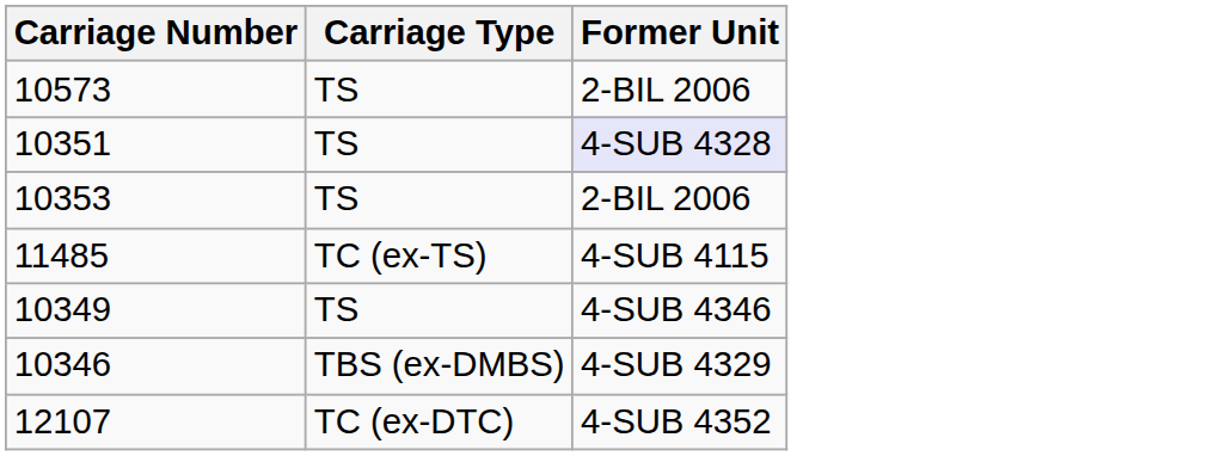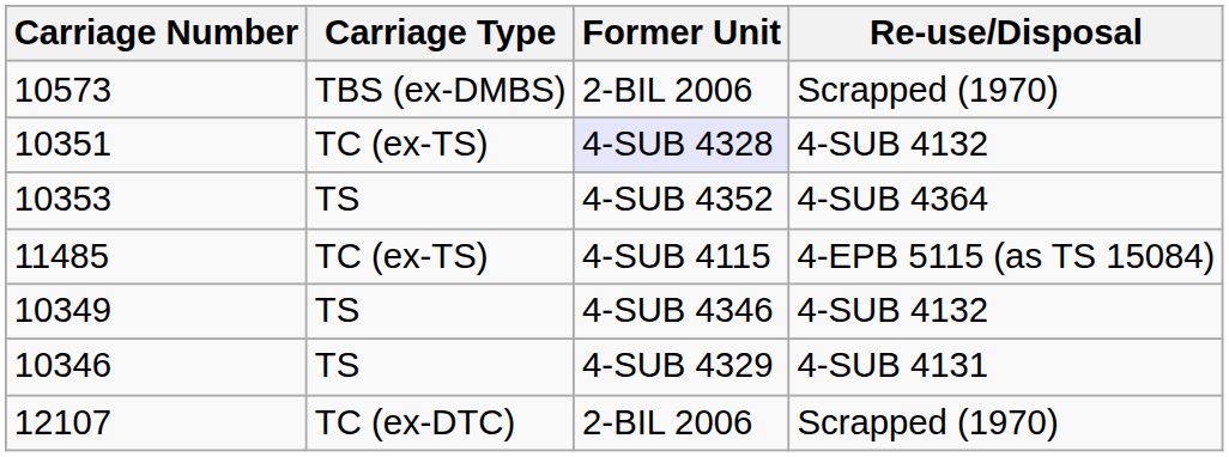 <table class="wikitable">
 <tr>
 <th>Carriage Number</th>
 <th>Carriage Type</th>
 <th>Former Unit</th>
+<th>Re-use/Disposal</th>
 </tr>
 <tr>
 <td>10573</td>
-<td>TS</td>
+<td>TBS (ex-DMBS)</td>
 <td>2-BIL 2006</td>
+<td>Scrapped (1970)</td>
 </tr>
 <tr>
 <td>10351</td>
-<td>TS</td>
+<td>TC (ex-TS)</td>
 <td style="background: lavender;">4-SUB 4328</td>
+<td>4-SUB 4132</td>
 </tr>
 <tr>
 <td>10353</td>
 <td>TS</td>
-<td>2-BIL 2006</td>
+<td>4-SUB 4352</td>
+<td>4-SUB 4364</td>
 </tr>
 <tr>
 <td>11485</td>
 <td>TC (ex-TS)</td>
 <td>4-SUB 4115</td>
+<td>4-EPB 5115 (as TS 15084)</td>
 </tr>
 <tr>
 <td>10349</td>
 <td>TS</td>
 <td>4-SUB 4346</td>
+<td>4-SUB 4132</td>
 </tr>
 <tr>
 <td>10346</td>
-<td>TBS (ex-DMBS)</td>
+<td>TS</td>
 <td>4-SUB 4329</td>
+<td>4-SUB 4131</td>
 </tr>
 <tr>
 <td>12107</td>
 <td>TC (ex-DTC)</td>
-<td>4-SUB 4352</td>
+<td>2-BIL 2006</td>
+<td>Scrapped (1970)</td>
 </tr>
 </table>
